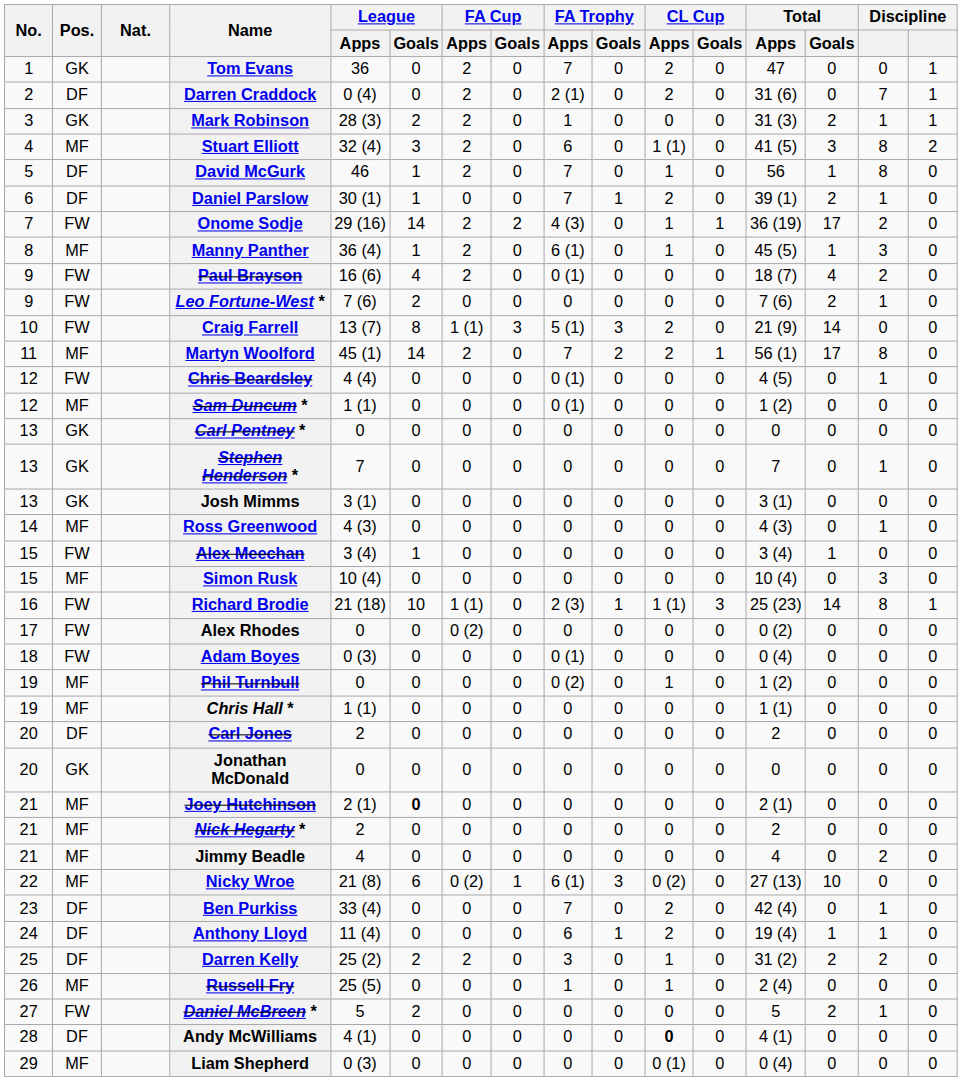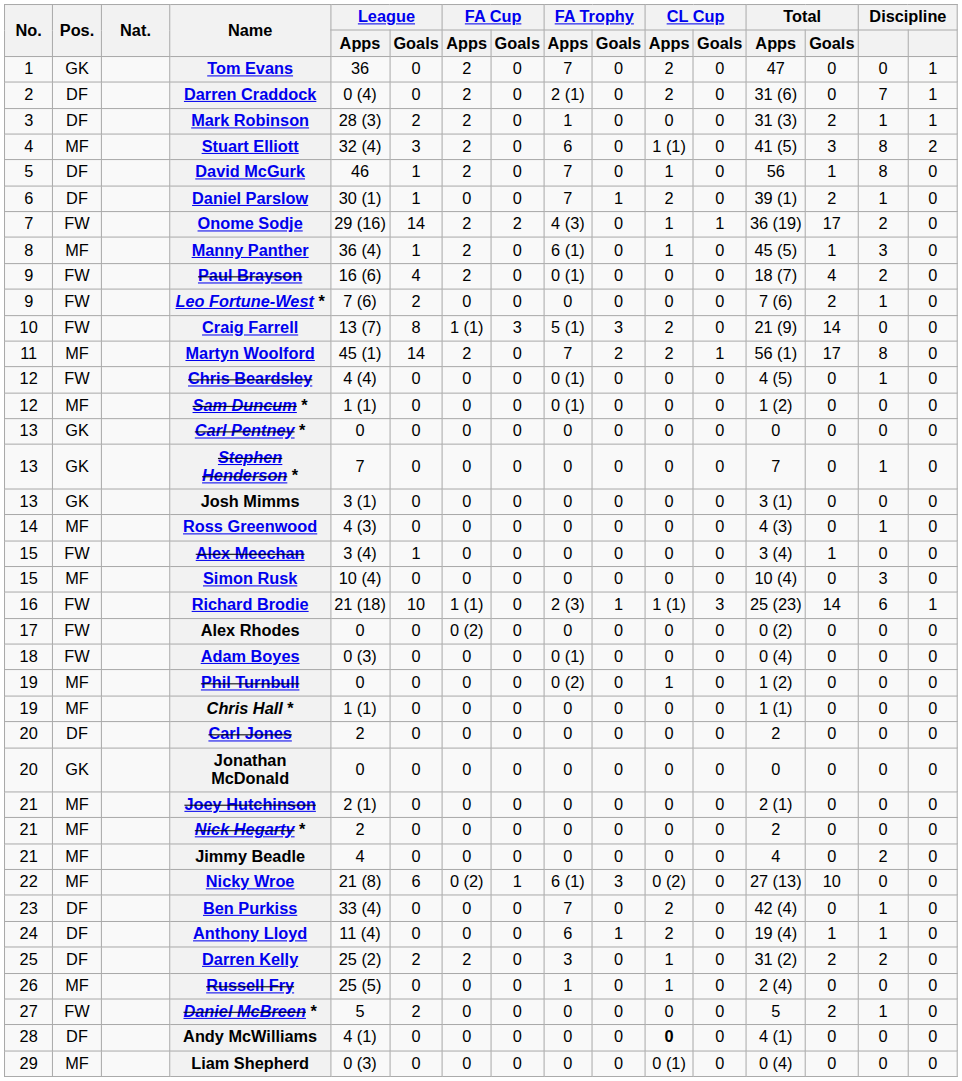 <table class="wikitable plainrowheaders" style="text-align:center">
 <tr>
 <th rowspan=2 width=40>No.</th>
 <th rowspan=2 width=40>Pos.</th>
 <th rowspan=2 width=60>Nat.</th>
 <th rowspan=2 width=150 scope=col>Name</th>
 <th colspan=2 width=90><a href='#'>League</a></th>
 <th colspan=2 width=90><a href='#'>FA Cup</a></th>
 <th colspan=2 width=90><a href='#'>FA Trophy</a></th>
 <th colspan=2 width=90><a href='#'>CL Cup</a></th>
 <th colspan=2 width=90>Total</th>
 <th colspan=2 width=90>Discipline</th>
 </tr>
 <tr>
 <th scope=col>Apps</th>
 <th scope=col>Goals</th>
 <th scope=col>Apps</th>
 <th scope=col>Goals</th>
 <th scope=col>Apps</th>
 <th scope=col>Goals</th>
 <th scope=col>Apps</th>
 <th scope=col>Goals</th>
 <th scope=col>Apps</th>
 <th scope=col>Goals</th>
 <th scope=col></th>
 <th scope=col></th>
 </tr>
 <tr>
 <td>1</td>
 <td>GK</td>
 <td align=left></td>
 <th scope=row><a href='#'>Tom Evans</a></th>
 <td>36</td>
 <td>0</td>
 <td>2</td>
 <td>0</td>
 <td>7</td>
 <td>0</td>
 <td>2</td>
 <td>0</td>
 <td>47</td>
 <td>0</td>
 <td>0</td>
 <td>1</td>
 </tr>
 <tr>
 <td>2</td>
 <td>DF</td>
 <td align=left></td>
 <th scope=row><a href='#'>Darren Craddock</a></th>
 <td>0 (4)</td>
 <td>0</td>
 <td>2</td>
 <td>0</td>
 <td>2 (1)</td>
 <td>0</td>
 <td>2</td>
 <td>0</td>
 <td>31 (6)</td>
 <td>0</td>
 <td>7</td>
 <td>1</td>
 </tr>
 <tr>
 <td>3</td>
-<td>GK</td>
+<td>DF</td>
 <td align=left></td>
 <th scope=row><a href='#'>Mark Robinson</a></th>
 <td>28 (3)</td>
 <td>2</td>
 <td>2</td>
 <td>0</td>
 <td>1</td>
 <td>0</td>
 <td>0</td>
 <td>0</td>
 <td>31 (3)</td>
 <td>2</td>
 <td>1</td>
 <td>1</td>
 </tr>
 <tr>
 <td>4</td>
 <td>MF</td>
 <td align=left></td>
 <th scope=row><a href='#'>Stuart Elliott</a></th>
 <td>32 (4)</td>
 <td>3</td>
 <td>2</td>
 <td>0</td>
 <td>6</td>
 <td>0</td>
 <td>1 (1)</td>
 <td>0</td>
 <td>41 (5)</td>
 <td>3</td>
 <td>8</td>
 <td>2</td>
 </tr>
 <tr>
 <td>5</td>
 <td>DF</td>
 <td align=left></td>
 <th scope=row><a href='#'>David McGurk</a></th>
 <td>46</td>
 <td>1</td>
 <td>2</td>
 <td>0</td>
 <td>7</td>
 <td>0</td>
 <td>1</td>
 <td>0</td>
 <td>56</td>
 <td>1</td>
 <td>8</td>
 <td>0</td>
 </tr>
 <tr>
 <td>6</td>
 <td>DF</td>
 <td align=left></td>
 <th scope=row><a href='#'>Daniel Parslow</a></th>
 <td>30 (1)</td>
 <td>1</td>
 <td>0</td>
 <td>0</td>
 <td>7</td>
 <td>1</td>
 <td>2</td>
 <td>0</td>
 <td>39 (1)</td>
 <td>2</td>
 <td>1</td>
 <td>0</td>
 </tr>
 <tr>
 <td>7</td>
 <td>FW</td>
 <td align=left></td>
 <th scope=row><a href='#'>Onome Sodje</a></th>
 <td>29 (16)</td>
 <td>14</td>
 <td>2</td>
 <td>2</td>
 <td>4 (3)</td>
 <td>0</td>
 <td>1</td>
 <td>1</td>
 <td>36 (19)</td>
 <td>17</td>
 <td>2</td>
 <td>0</td>
 </tr>
 <tr>
 <td>8</td>
 <td>MF</td>
 <td align=left></td>
 <th scope=row><a href='#'>Manny Panther</a></th>
 <td>36 (4)</td>
 <td>1</td>
 <td>2</td>
 <td>0</td>
 <td>6 (1)</td>
 <td>0</td>
 <td>1</td>
 <td>0</td>
 <td>45 (5)</td>
 <td>1</td>
 <td>3</td>
 <td>0</td>
 </tr>
 <tr>
 <td>9</td>
 <td>FW</td>
 <td align=left></td>
 <th scope=row><s><a href='#'>Paul Brayson</a></s> </th>
 <td>16 (6)</td>
 <td>4</td>
 <td>2</td>
 <td>0</td>
 <td>0 (1)</td>
 <td>0</td>
 <td>0</td>
 <td>0</td>
 <td>18 (7)</td>
 <td>4</td>
 <td>2</td>
 <td>0</td>
 </tr>
 <tr>
 <td>9</td>
 <td>FW</td>
 <td align=left></td>
 <th scope=row><em><a href='#'>Leo Fortune-West</a></em> *</th>
 <td>7 (6)</td>
 <td>2</td>
 <td>0</td>
 <td>0</td>
 <td>0</td>
 <td>0</td>
 <td>0</td>
 <td>0</td>
 <td>7 (6)</td>
 <td>2</td>
 <td>1</td>
 <td>0</td>
 </tr>
 <tr>
 <td>10</td>
 <td>FW</td>
 <td align=left></td>
 <th scope=row><a href='#'>Craig Farrell</a></th>
 <td>13 (7)</td>
 <td>8</td>
 <td>1 (1)</td>
 <td>3</td>
 <td>5 (1)</td>
 <td>3</td>
 <td>2</td>
 <td>0</td>
 <td>21 (9)</td>
 <td>14</td>
 <td>0</td>
 <td>0</td>
 </tr>
 <tr>
 <td>11</td>
 <td>MF</td>
 <td align=left></td>
 <th scope=row><a href='#'>Martyn Woolford</a></th>
 <td>45 (1)</td>
 <td>14</td>
 <td>2</td>
 <td>0</td>
 <td>7</td>
 <td>2</td>
 <td>2</td>
 <td>1</td>
 <td>56 (1)</td>
 <td>17</td>
 <td>8</td>
 <td>0</td>
 </tr>
 <tr>
 <td>12</td>
 <td>FW</td>
 <td align=left></td>
 <th scope=row><s><a href='#'>Chris Beardsley</a></s> </th>
 <td>4 (4)</td>
 <td>0</td>
 <td>0</td>
 <td>0</td>
 <td>0 (1)</td>
 <td>0</td>
 <td>0</td>
 <td>0</td>
 <td>4 (5)</td>
 <td>0</td>
 <td>1</td>
 <td>0</td>
 </tr>
 <tr>
 <td>12</td>
 <td>MF</td>
 <td align=left></td>
 <th scope=row><em><s><a href='#'>Sam Duncum</a></s></em> * </th>
 <td>1 (1)</td>
 <td>0</td>
 <td>0</td>
 <td>0</td>
 <td>0 (1)</td>
 <td>0</td>
 <td>0</td>
 <td>0</td>
 <td>1 (2)</td>
 <td>0</td>
 <td>0</td>
 <td>0</td>
 </tr>
 <tr>
 <td>13</td>
 <td>GK</td>
 <td align=left></td>
 <th scope=row><em><s><a href='#'>Carl Pentney</a></s></em> * </th>
 <td>0</td>
 <td>0</td>
 <td>0</td>
 <td>0</td>
 <td>0</td>
 <td>0</td>
 <td>0</td>
 <td>0</td>
 <td>0</td>
 <td>0</td>
 <td>0</td>
 <td>0</td>
 </tr>
 <tr>
 <td>13</td>
 <td>GK</td>
 <td align=left></td>
 <th scope=row><em><s><a href='#'>Stephen Henderson</a></s></em> * </th>
 <td>7</td>
 <td>0</td>
 <td>0</td>
 <td>0</td>
 <td>0</td>
 <td>0</td>
 <td>0</td>
 <td>0</td>
 <td>7</td>
 <td>0</td>
 <td>1</td>
 <td>0</td>
 </tr>
 <tr>
 <td>13</td>
 <td>GK</td>
 <td align=left></td>
 <th scope=row>Josh Mimms</th>
 <td>3 (1)</td>
 <td>0</td>
 <td>0</td>
 <td>0</td>
 <td>0</td>
 <td>0</td>
 <td>0</td>
 <td>0</td>
 <td>3 (1)</td>
 <td>0</td>
 <td>0</td>
 <td>0</td>
 </tr>
 <tr>
 <td>14</td>
 <td>MF</td>
 <td align=left></td>
 <th scope=row><a href='#'>Ross Greenwood</a></th>
 <td>4 (3)</td>
 <td>0</td>
 <td>0</td>
 <td>0</td>
 <td>0</td>
 <td>0</td>
 <td>0</td>
 <td>0</td>
 <td>4 (3)</td>
 <td>0</td>
 <td>1</td>
 <td>0</td>
 </tr>
 <tr>
 <td>15</td>
 <td>FW</td>
 <td align=left></td>
 <th scope=row><s><a href='#'>Alex Meechan</a></s> </th>
 <td>3 (4)</td>
 <td>1</td>
 <td>0</td>
 <td>0</td>
 <td>0</td>
 <td>0</td>
 <td>0</td>
 <td>0</td>
 <td>3 (4)</td>
 <td>1</td>
 <td>0</td>
 <td>0</td>
 </tr>
 <tr>
 <td>15</td>
 <td>MF</td>
 <td align=left></td>
 <th scope=row><a href='#'>Simon Rusk</a></th>
 <td>10 (4)</td>
 <td>0</td>
 <td>0</td>
 <td>0</td>
 <td>0</td>
 <td>0</td>
 <td>0</td>
 <td>0</td>
 <td>10 (4)</td>
 <td>0</td>
 <td>3</td>
 <td>0</td>
 </tr>
 <tr>
 <td>16</td>
 <td>FW</td>
 <td align=left></td>
 <th scope=row><a href='#'>Richard Brodie</a></th>
 <td>21 (18)</td>
 <td>10</td>
 <td>1 (1)</td>
 <td>0</td>
 <td>2 (3)</td>
 <td>1</td>
 <td>1 (1)</td>
 <td>3</td>
 <td>25 (23)</td>
 <td>14</td>
-<td>8</td>
+<td>6</td>
 <td>1</td>
 </tr>
 <tr>
 <td>17</td>
 <td>FW</td>
 <td align=left></td>
 <th scope=row>Alex Rhodes</th>
 <td>0</td>
 <td>0</td>
 <td>0 (2)</td>
 <td>0</td>
 <td>0</td>
 <td>0</td>
 <td>0</td>
 <td>0</td>
 <td>0 (2)</td>
 <td>0</td>
 <td>0</td>
 <td>0</td>
 </tr>
 <tr>
 <td>18</td>
 <td>FW</td>
 <td align=left></td>
 <th scope=row><a href='#'>Adam Boyes</a></th>
 <td>0 (3)</td>
 <td>0</td>
 <td>0</td>
 <td>0</td>
 <td>0 (1)</td>
 <td>0</td>
 <td>0</td>
 <td>0</td>
 <td>0 (4)</td>
 <td>0</td>
 <td>0</td>
 <td>0</td>
 </tr>
 <tr>
 <td>19</td>
 <td>MF</td>
 <td align=left></td>
 <th scope=row><s><a href='#'>Phil Turnbull</a></s> </th>
 <td>0</td>
 <td>0</td>
 <td>0</td>
 <td>0</td>
 <td>0 (2)</td>
 <td>0</td>
 <td>1</td>
 <td>0</td>
 <td>1 (2)</td>
 <td>0</td>
 <td>0</td>
 <td>0</td>
 </tr>
 <tr>
 <td>19</td>
 <td>MF</td>
 <td align=left></td>
 <th scope=row><em>Chris Hall</em> *</th>
 <td>1 (1)</td>
 <td>0</td>
 <td>0</td>
 <td>0</td>
 <td>0</td>
 <td>0</td>
 <td>0</td>
 <td>0</td>
 <td>1 (1)</td>
 <td>0</td>
 <td>0</td>
 <td>0</td>
 </tr>
 <tr>
 <td>20</td>
 <td>DF</td>
 <td align=left></td>
 <th scope=row><s><a href='#'>Carl Jones</a></s> </th>
 <td>2</td>
 <td>0</td>
 <td>0</td>
 <td>0</td>
 <td>0</td>
 <td>0</td>
 <td>0</td>
 <td>0</td>
 <td>2</td>
 <td>0</td>
 <td>0</td>
 <td>0</td>
 </tr>
 <tr>
 <td>20</td>
 <td>GK</td>
 <td align=left></td>
 <th scope=row>Jonathan McDonald</th>
 <td>0</td>
 <td>0</td>
 <td>0</td>
 <td>0</td>
 <td>0</td>
 <td>0</td>
 <td>0</td>
 <td>0</td>
 <td>0</td>
 <td>0</td>
 <td>0</td>
 <td>0</td>
 </tr>
 <tr>
 <td>21</td>
 <td>MF</td>
 <td align=left></td>
 <th scope=row><s><a href='#'>Joey Hutchinson</a></s> </th>
 <td>2 (1)</td>
-<td><strong>0</strong></td>
+<td>0</td>
 <td>0</td>
 <td>0</td>
 <td>0</td>
 <td>0</td>
 <td>0</td>
 <td>0</td>
 <td>2 (1)</td>
 <td>0</td>
 <td>0</td>
 <td>0</td>
 </tr>
 <tr>
 <td>21</td>
 <td>MF</td>
 <td align=left></td>
 <th scope=row><s><em><a href='#'>Nick Hegarty</a></em></s> * </th>
 <td>2</td>
 <td>0</td>
 <td>0</td>
 <td>0</td>
 <td>0</td>
 <td>0</td>
 <td>0</td>
 <td>0</td>
 <td>2</td>
 <td>0</td>
 <td>0</td>
 <td>0</td>
 </tr>
 <tr>
 <td>21</td>
 <td>MF</td>
 <td align=left></td>
 <th scope=row>Jimmy Beadle</th>
 <td>4</td>
 <td>0</td>
 <td>0</td>
 <td>0</td>
 <td>0</td>
 <td>0</td>
 <td>0</td>
 <td>0</td>
 <td>4</td>
 <td>0</td>
 <td>2</td>
 <td>0</td>
 </tr>
 <tr>
 <td>22</td>
 <td>MF</td>
 <td align=left></td>
 <th scope=row><a href='#'>Nicky Wroe</a></th>
 <td>21 (8)</td>
 <td>6</td>
 <td>0 (2)</td>
 <td>1</td>
 <td>6 (1)</td>
 <td>3</td>
 <td>0 (2)</td>
 <td>0</td>
 <td>27 (13)</td>
 <td>10</td>
 <td>0</td>
 <td>0</td>
 </tr>
 <tr>
 <td>23</td>
 <td>DF</td>
 <td align=left></td>
 <th scope=row><a href='#'>Ben Purkiss</a></th>
 <td>33 (4)</td>
 <td>0</td>
 <td>0</td>
 <td>0</td>
 <td>7</td>
 <td>0</td>
 <td>2</td>
 <td>0</td>
 <td>42 (4)</td>
 <td>0</td>
 <td>1</td>
 <td>0</td>
 </tr>
 <tr>
 <td>24</td>
 <td>DF</td>
 <td align=left></td>
 <th scope=row><a href='#'>Anthony Lloyd</a></th>
 <td>11 (4)</td>
 <td>0</td>
 <td>0</td>
 <td>0</td>
 <td>6</td>
 <td>1</td>
 <td>2</td>
 <td>0</td>
 <td>19 (4)</td>
 <td>1</td>
 <td>1</td>
 <td>0</td>
 </tr>
 <tr>
 <td>25</td>
 <td>DF</td>
 <td align=left></td>
 <th scope=row><a href='#'>Darren Kelly</a></th>
 <td>25 (2)</td>
 <td>2</td>
 <td>2</td>
 <td>0</td>
 <td>3</td>
 <td>0</td>
 <td>1</td>
 <td>0</td>
 <td>31 (2)</td>
 <td>2</td>
 <td>2</td>
 <td>0</td>
 </tr>
 <tr>
 <td>26</td>
 <td>MF</td>
 <td align=left></td>
 <th scope=row><s><a href='#'>Russell Fry</a></s> </th>
 <td>25 (5)</td>
 <td>0</td>
 <td>0</td>
 <td>0</td>
 <td>1</td>
 <td>0</td>
 <td>1</td>
 <td>0</td>
 <td>2 (4)</td>
 <td>0</td>
 <td>0</td>
 <td>0</td>
 </tr>
 <tr>
 <td>27</td>
 <td>FW</td>
 <td align=left></td>
 <th scope=row><s><em><a href='#'>Daniel McBreen</a></em></s> * </th>
 <td>5</td>
 <td>2</td>
 <td>0</td>
 <td>0</td>
 <td>0</td>
 <td>0</td>
 <td>0</td>
 <td>0</td>
 <td>5</td>
 <td>2</td>
 <td>1</td>
 <td>0</td>
 </tr>
 <tr>
 <td>28</td>
 <td>DF</td>
 <td align=left></td>
 <th scope=row>Andy McWilliams</th>
 <td>4 (1)</td>
 <td>0</td>
 <td>0</td>
 <td>0</td>
 <td>0</td>
 <td>0</td>
 <td><strong>0</strong></td>
 <td>0</td>
 <td>4 (1)</td>
 <td>0</td>
 <td>0</td>
 <td>0</td>
 </tr>
 <tr>
 <td>29</td>
 <td>MF</td>
 <td align=left></td>
 <th scope=row>Liam Shepherd</th>
 <td>0 (3)</td>
 <td>0</td>
 <td>0</td>
 <td>0</td>
 <td>0</td>
 <td>0</td>
 <td>0 (1)</td>
 <td>0</td>
 <td>0 (4)</td>
 <td>0</td>
 <td>0</td>
 <td>0</td>
 </tr>
 </table>
